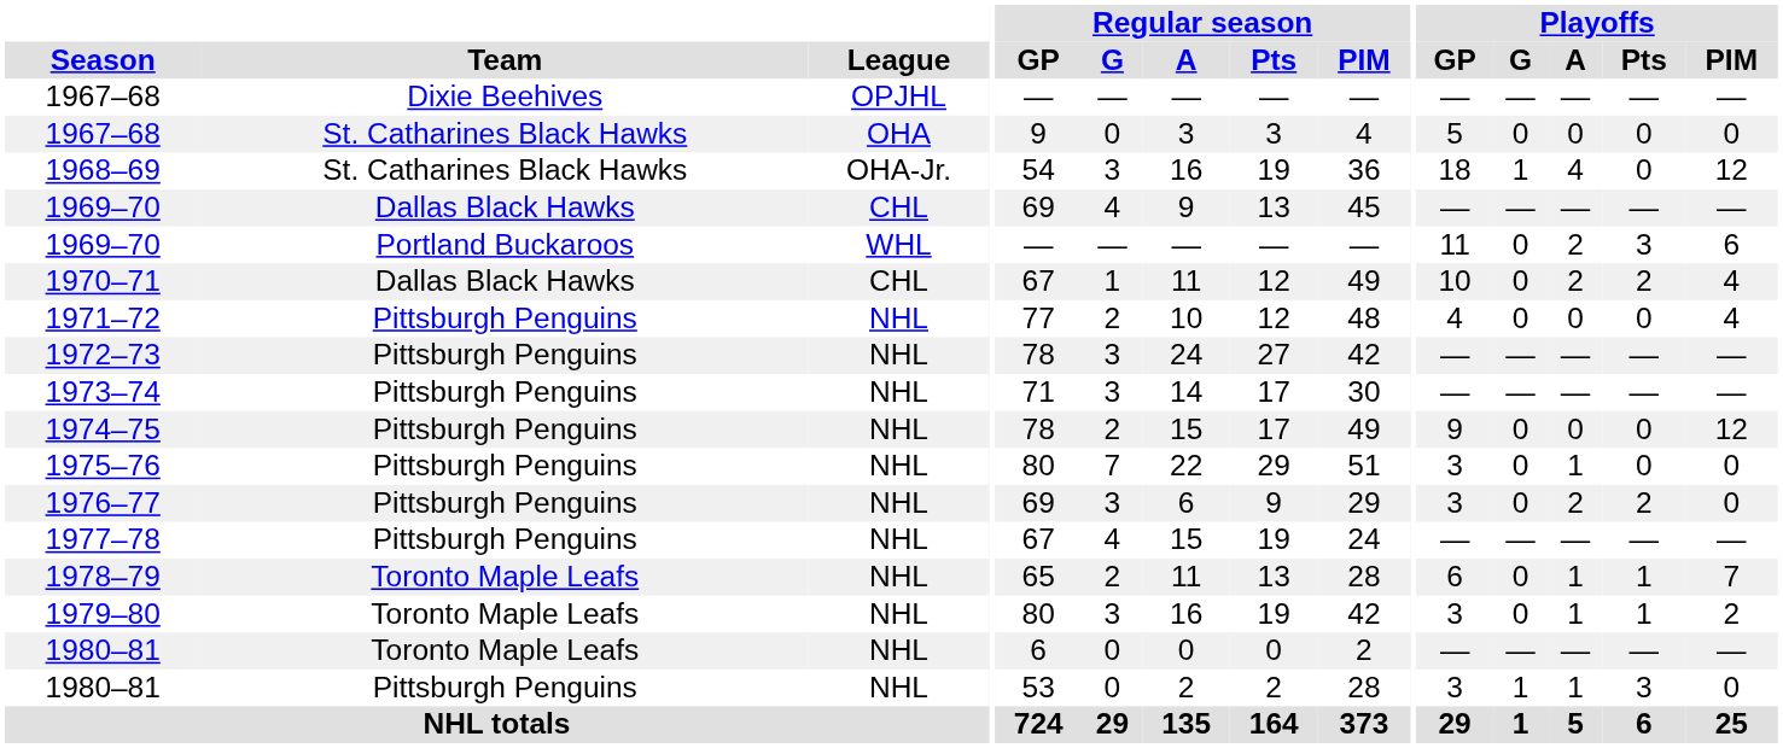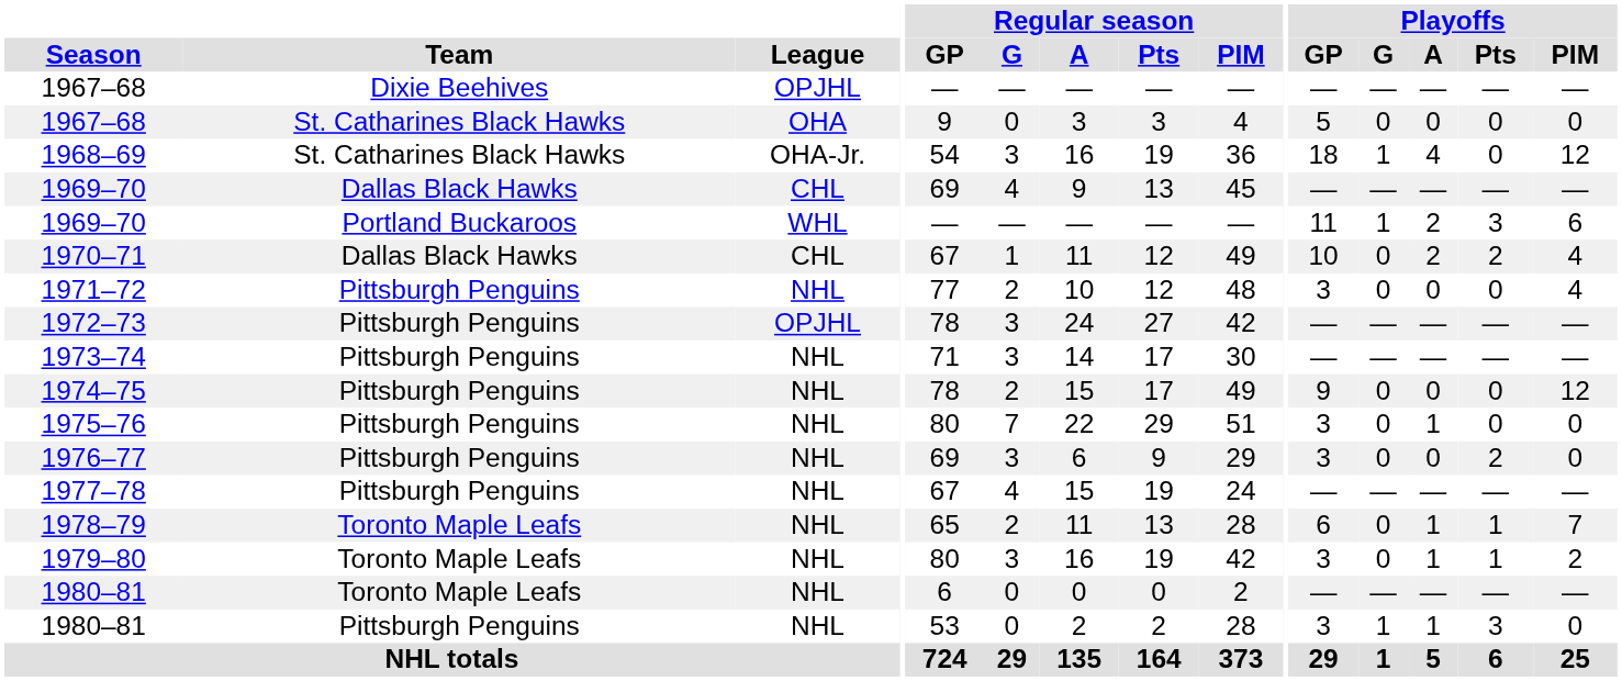 <table border="0" cellpadding="1" cellspacing="0" style="text-align:center; width:60em">
 <tr bgcolor="#e0e0e0">
 <th colspan="3" bgcolor="#ffffff"></th>
 <th rowspan="100" bgcolor="#ffffff"></th>
 <th colspan="5"><a href='#'>Regular season</a></th>
 <th rowspan="100" bgcolor="#ffffff"></th>
 <th colspan="5"><a href='#'>Playoffs</a></th>
 </tr>
 <tr bgcolor="#e0e0e0">
 <th><a href='#'>Season</a></th>
 <th>Team</th>
 <th>League</th>
 <th>GP</th>
 <th><a href='#'>G</a></th>
 <th><a href='#'>A</a></th>
 <th><a href='#'>Pts</a></th>
 <th><a href='#'>PIM</a></th>
 <th>GP</th>
 <th>G</th>
 <th>A</th>
 <th>Pts</th>
 <th>PIM</th>
 </tr>
 <tr>
 <td>1967–68</td>
 <td><a href='#'>Dixie Beehives</a></td>
 <td><a href='#'>OPJHL</a></td>
 <td>—</td>
 <td>—</td>
 <td>—</td>
 <td>—</td>
 <td>—</td>
 <td>—</td>
 <td>—</td>
 <td>—</td>
 <td>—</td>
 <td>—</td>
 </tr>
 <tr bgcolor="#f0f0f0">
 <td><a href='#'>1967–68</a></td>
 <td><a href='#'>St. Catharines Black Hawks</a></td>
 <td><a href='#'>OHA</a></td>
 <td>9</td>
 <td>0</td>
 <td>3</td>
 <td>3</td>
 <td>4</td>
 <td>5</td>
 <td>0</td>
 <td>0</td>
 <td>0</td>
 <td>0</td>
 </tr>
 <tr>
 <td><a href='#'>1968–69</a></td>
 <td>St. Catharines Black Hawks</td>
 <td>OHA-Jr.</td>
 <td>54</td>
 <td>3</td>
 <td>16</td>
 <td>19</td>
 <td>36</td>
 <td>18</td>
 <td>1</td>
 <td>4</td>
 <td>0</td>
 <td>12</td>
 </tr>
 <tr bgcolor="#f0f0f0">
 <td><a href='#'>1969–70</a></td>
 <td><a href='#'>Dallas Black Hawks</a></td>
 <td><a href='#'>CHL</a></td>
 <td>69</td>
 <td>4</td>
 <td>9</td>
 <td>13</td>
 <td>45</td>
 <td>—</td>
 <td>—</td>
 <td>—</td>
 <td>—</td>
 <td>—</td>
 </tr>
 <tr>
 <td><a href='#'>1969–70</a></td>
 <td><a href='#'>Portland Buckaroos</a></td>
 <td><a href='#'>WHL</a></td>
 <td>—</td>
 <td>—</td>
 <td>—</td>
 <td>—</td>
 <td>—</td>
 <td>11</td>
-<td>0</td>
+<td>1</td>
 <td>2</td>
 <td>3</td>
 <td>6</td>
 </tr>
 <tr bgcolor="#f0f0f0">
 <td><a href='#'>1970–71</a></td>
 <td>Dallas Black Hawks</td>
 <td>CHL</td>
 <td>67</td>
 <td>1</td>
 <td>11</td>
 <td>12</td>
 <td>49</td>
 <td>10</td>
 <td>0</td>
 <td>2</td>
 <td>2</td>
 <td>4</td>
 </tr>
 <tr>
 <td><a href='#'>1971–72</a></td>
 <td><a href='#'>Pittsburgh Penguins</a></td>
 <td><a href='#'>NHL</a></td>
 <td>77</td>
 <td>2</td>
 <td>10</td>
 <td>12</td>
 <td>48</td>
-<td>4</td>
+<td>3</td>
 <td>0</td>
 <td>0</td>
 <td>0</td>
 <td>4</td>
 </tr>
 <tr bgcolor="#f0f0f0">
 <td><a href='#'>1972–73</a></td>
 <td>Pittsburgh Penguins</td>
-<td>NHL</td>
+<td><a href='#'>OPJHL</a></td>
 <td>78</td>
 <td>3</td>
 <td>24</td>
 <td>27</td>
 <td>42</td>
 <td>—</td>
 <td>—</td>
 <td>—</td>
 <td>—</td>
 <td>—</td>
 </tr>
 <tr>
 <td><a href='#'>1973–74</a></td>
 <td>Pittsburgh Penguins</td>
 <td>NHL</td>
 <td>71</td>
 <td>3</td>
 <td>14</td>
 <td>17</td>
 <td>30</td>
 <td>—</td>
 <td>—</td>
 <td>—</td>
 <td>—</td>
 <td>—</td>
 </tr>
 <tr bgcolor="#f0f0f0">
 <td><a href='#'>1974–75</a></td>
 <td>Pittsburgh Penguins</td>
 <td>NHL</td>
 <td>78</td>
 <td>2</td>
 <td>15</td>
 <td>17</td>
 <td>49</td>
 <td>9</td>
 <td>0</td>
 <td>0</td>
 <td>0</td>
 <td>12</td>
 </tr>
 <tr>
 <td><a href='#'>1975–76</a></td>
 <td>Pittsburgh Penguins</td>
 <td>NHL</td>
 <td>80</td>
 <td>7</td>
 <td>22</td>
 <td>29</td>
 <td>51</td>
 <td>3</td>
 <td>0</td>
 <td>1</td>
 <td>0</td>
 <td>0</td>
 </tr>
 <tr bgcolor="#f0f0f0">
 <td><a href='#'>1976–77</a></td>
 <td>Pittsburgh Penguins</td>
 <td>NHL</td>
 <td>69</td>
 <td>3</td>
 <td>6</td>
 <td>9</td>
 <td>29</td>
 <td>3</td>
 <td>0</td>
-<td>2</td>
+<td>0</td>
 <td>2</td>
 <td>0</td>
 </tr>
 <tr>
 <td><a href='#'>1977–78</a></td>
 <td>Pittsburgh Penguins</td>
 <td>NHL</td>
 <td>67</td>
 <td>4</td>
 <td>15</td>
 <td>19</td>
 <td>24</td>
 <td>—</td>
 <td>—</td>
 <td>—</td>
 <td>—</td>
 <td>—</td>
 </tr>
 <tr bgcolor="#f0f0f0">
 <td><a href='#'>1978–79</a></td>
 <td><a href='#'>Toronto Maple Leafs</a></td>
 <td>NHL</td>
 <td>65</td>
 <td>2</td>
 <td>11</td>
 <td>13</td>
 <td>28</td>
 <td>6</td>
 <td>0</td>
 <td>1</td>
 <td>1</td>
 <td>7</td>
 </tr>
 <tr>
 <td><a href='#'>1979–80</a></td>
 <td>Toronto Maple Leafs</td>
 <td>NHL</td>
 <td>80</td>
 <td>3</td>
 <td>16</td>
 <td>19</td>
 <td>42</td>
 <td>3</td>
 <td>0</td>
 <td>1</td>
 <td>1</td>
 <td>2</td>
 </tr>
 <tr bgcolor="#f0f0f0">
 <td><a href='#'>1980–81</a></td>
 <td>Toronto Maple Leafs</td>
 <td>NHL</td>
 <td>6</td>
 <td>0</td>
 <td>0</td>
 <td>0</td>
 <td>2</td>
 <td>—</td>
 <td>—</td>
 <td>—</td>
 <td>—</td>
 <td>—</td>
 </tr>
 <tr>
 <td>1980–81</td>
 <td>Pittsburgh Penguins</td>
 <td>NHL</td>
 <td>53</td>
 <td>0</td>
 <td>2</td>
 <td>2</td>
 <td>28</td>
 <td>3</td>
 <td>1</td>
 <td>1</td>
 <td>3</td>
 <td>0</td>
 </tr>
 <tr bgcolor="#e0e0e0">
 <th colspan="3">NHL totals</th>
 <th>724</th>
 <th>29</th>
 <th>135</th>
 <th>164</th>
 <th>373</th>
 <th>29</th>
 <th>1</th>
 <th>5</th>
 <th>6</th>
 <th>25</th>
 </tr>
 </table>
